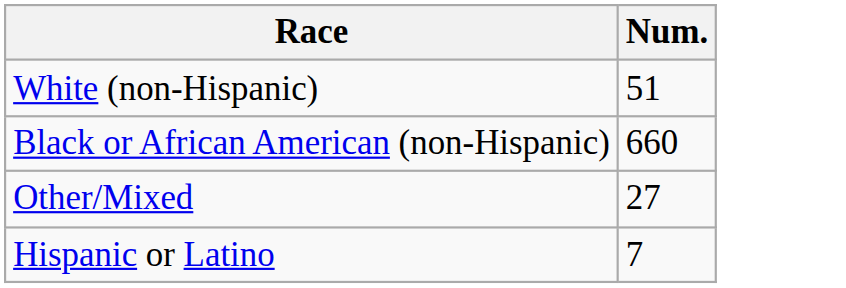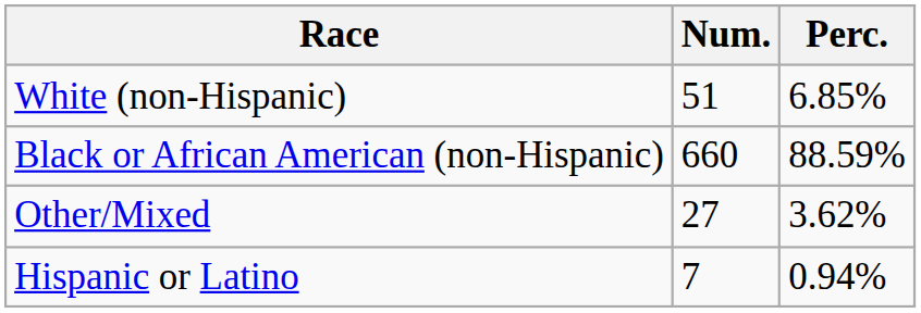 <table class="wikitable">
 <tr>
 <th>Race</th>
 <th>Num.</th>
+<th>Perc.</th>
 </tr>
 <tr>
 <td><a href='#'>White</a> (non-Hispanic)</td>
 <td>51</td>
+<td>6.85%</td>
 </tr>
 <tr>
 <td><a href='#'>Black or African American</a> (non-Hispanic)</td>
 <td>660</td>
+<td>88.59%</td>
 </tr>
 <tr>
 <td><a href='#'>Other/Mixed</a></td>
 <td>27</td>
+<td>3.62%</td>
 </tr>
 <tr>
 <td><a href='#'>Hispanic</a> or <a href='#'>Latino</a></td>
 <td>7</td>
+<td>0.94%</td>
 </tr>
 </table>
